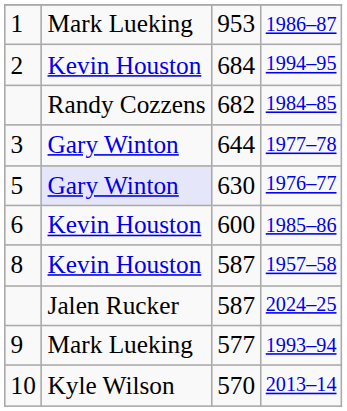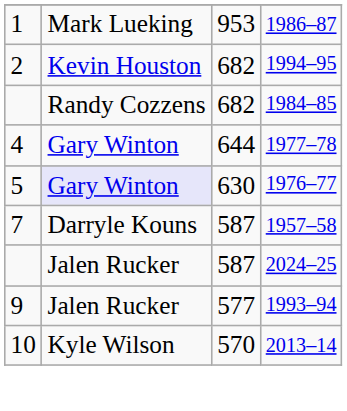 <table class="wikitable">
 <tr>
 </tr>
 <tr>
 <td>1</td>
 <td>Mark Lueking</td>
 <td>953</td>
 <td style="font-size:80%;"><a href='#'>1986–87</a></td>
 </tr>
 <tr>
 <td>2</td>
 <td><a href='#'>Kevin Houston</a></td>
-<td>684</td>
+<td>682</td>
 <td style="font-size:80%;"><a href='#'>1994–95</a></td>
 </tr>
 <tr>
 <td></td>
 <td>Randy Cozzens</td>
 <td>682</td>
 <td style="font-size:80%;"><a href='#'>1984–85</a></td>
 </tr>
 <tr>
-<td>3</td>
+<td>4</td>
 <td><a href='#'>Gary Winton</a></td>
 <td>644</td>
 <td style="font-size:80%;"><a href='#'>1977–78</a></td>
 </tr>
 <tr>
 <td>5</td>
 <td style="background: lavender;"><a href='#'>Gary Winton</a></td>
 <td>630</td>
 <td style="font-size:80%;"><a href='#'>1976–77</a></td>
 </tr>
 <tr>
-<td>6</td>
-<td><a href='#'>Kevin Houston</a></td>
-<td>600</td>
-<td style="font-size:80%;"><a href='#'>1985–86</a></td>
-</tr>
-<tr>
-<td>8</td>
-<td><a href='#'>Kevin Houston</a></td>
+<td>7</td>
+<td>Darryle Kouns</td>
 <td>587</td>
 <td style="font-size:80%;"><a href='#'>1957–58</a></td>
 </tr>
 <tr>
 <td></td>
 <td>Jalen Rucker</td>
 <td>587</td>
 <td style="font-size:80%;"><a href='#'>2024–25</a></td>
 </tr>
 <tr>
 <td>9</td>
-<td>Mark Lueking</td>
+<td>Jalen Rucker</td>
 <td>577</td>
 <td style="font-size:80%;"><a href='#'>1993–94</a></td>
 </tr>
 <tr>
 <td>10</td>
 <td>Kyle Wilson</td>
 <td>570</td>
 <td style="font-size:80%;"><a href='#'>2013–14</a></td>
 </tr>
 </table>
